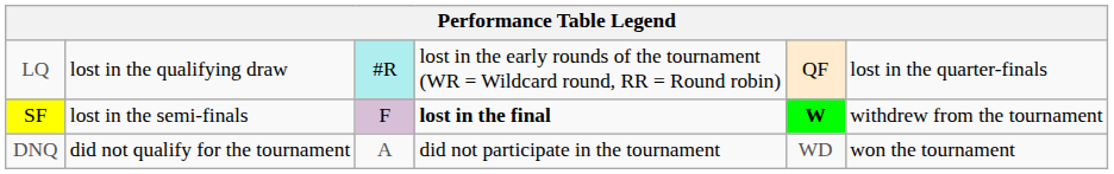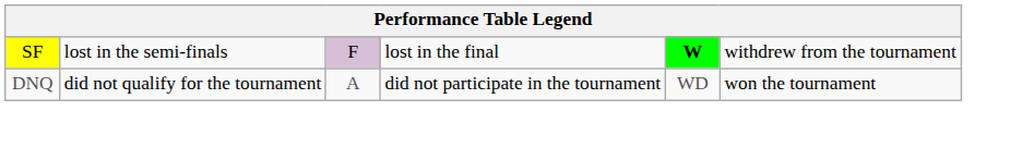 <table class="wikitable" style="font-size:78%;">
 <tr bgcolor="#efefef">
 <th colspan="6">Performance Table Legend</th>
 </tr>
 <tr>
-<td align="center" style="color:#555555;" width="30">LQ</td>
-<td>lost in the qualifying draw</td>
-<td align="center" style="background:#afeeee;">#R</td>
-<td>lost in the early rounds of the tournament<br>(WR = Wildcard round, RR = Round robin)</td>
-<td align="center" style="background:#ffebcd;">QF</td>
-<td>lost in the quarter-finals</td>
-</tr>
-<tr>
 <td align="center" style="background:yellow;">SF</td>
 <td>lost in the semi-finals</td>
 <td align="center" style="background:#D8BFD8;">F</td>
-<td><strong>lost in the final</strong></td>
+<td>lost in the final</td>
 <td align="center" style="background:#00ff00;"><strong>W</strong></td>
 <td>withdrew from the tournament</td>
 </tr>
 <tr>
 <td align="center" style="color:#555555;" width="30">DNQ</td>
 <td>did not qualify for the tournament</td>
 <td align="center" style="color:#555555;" width="30">A</td>
 <td>did not participate in the tournament</td>
 <td align="center" style="color:#555555;" width="30">WD</td>
 <td>won the tournament</td>
 </tr>
 </table>
